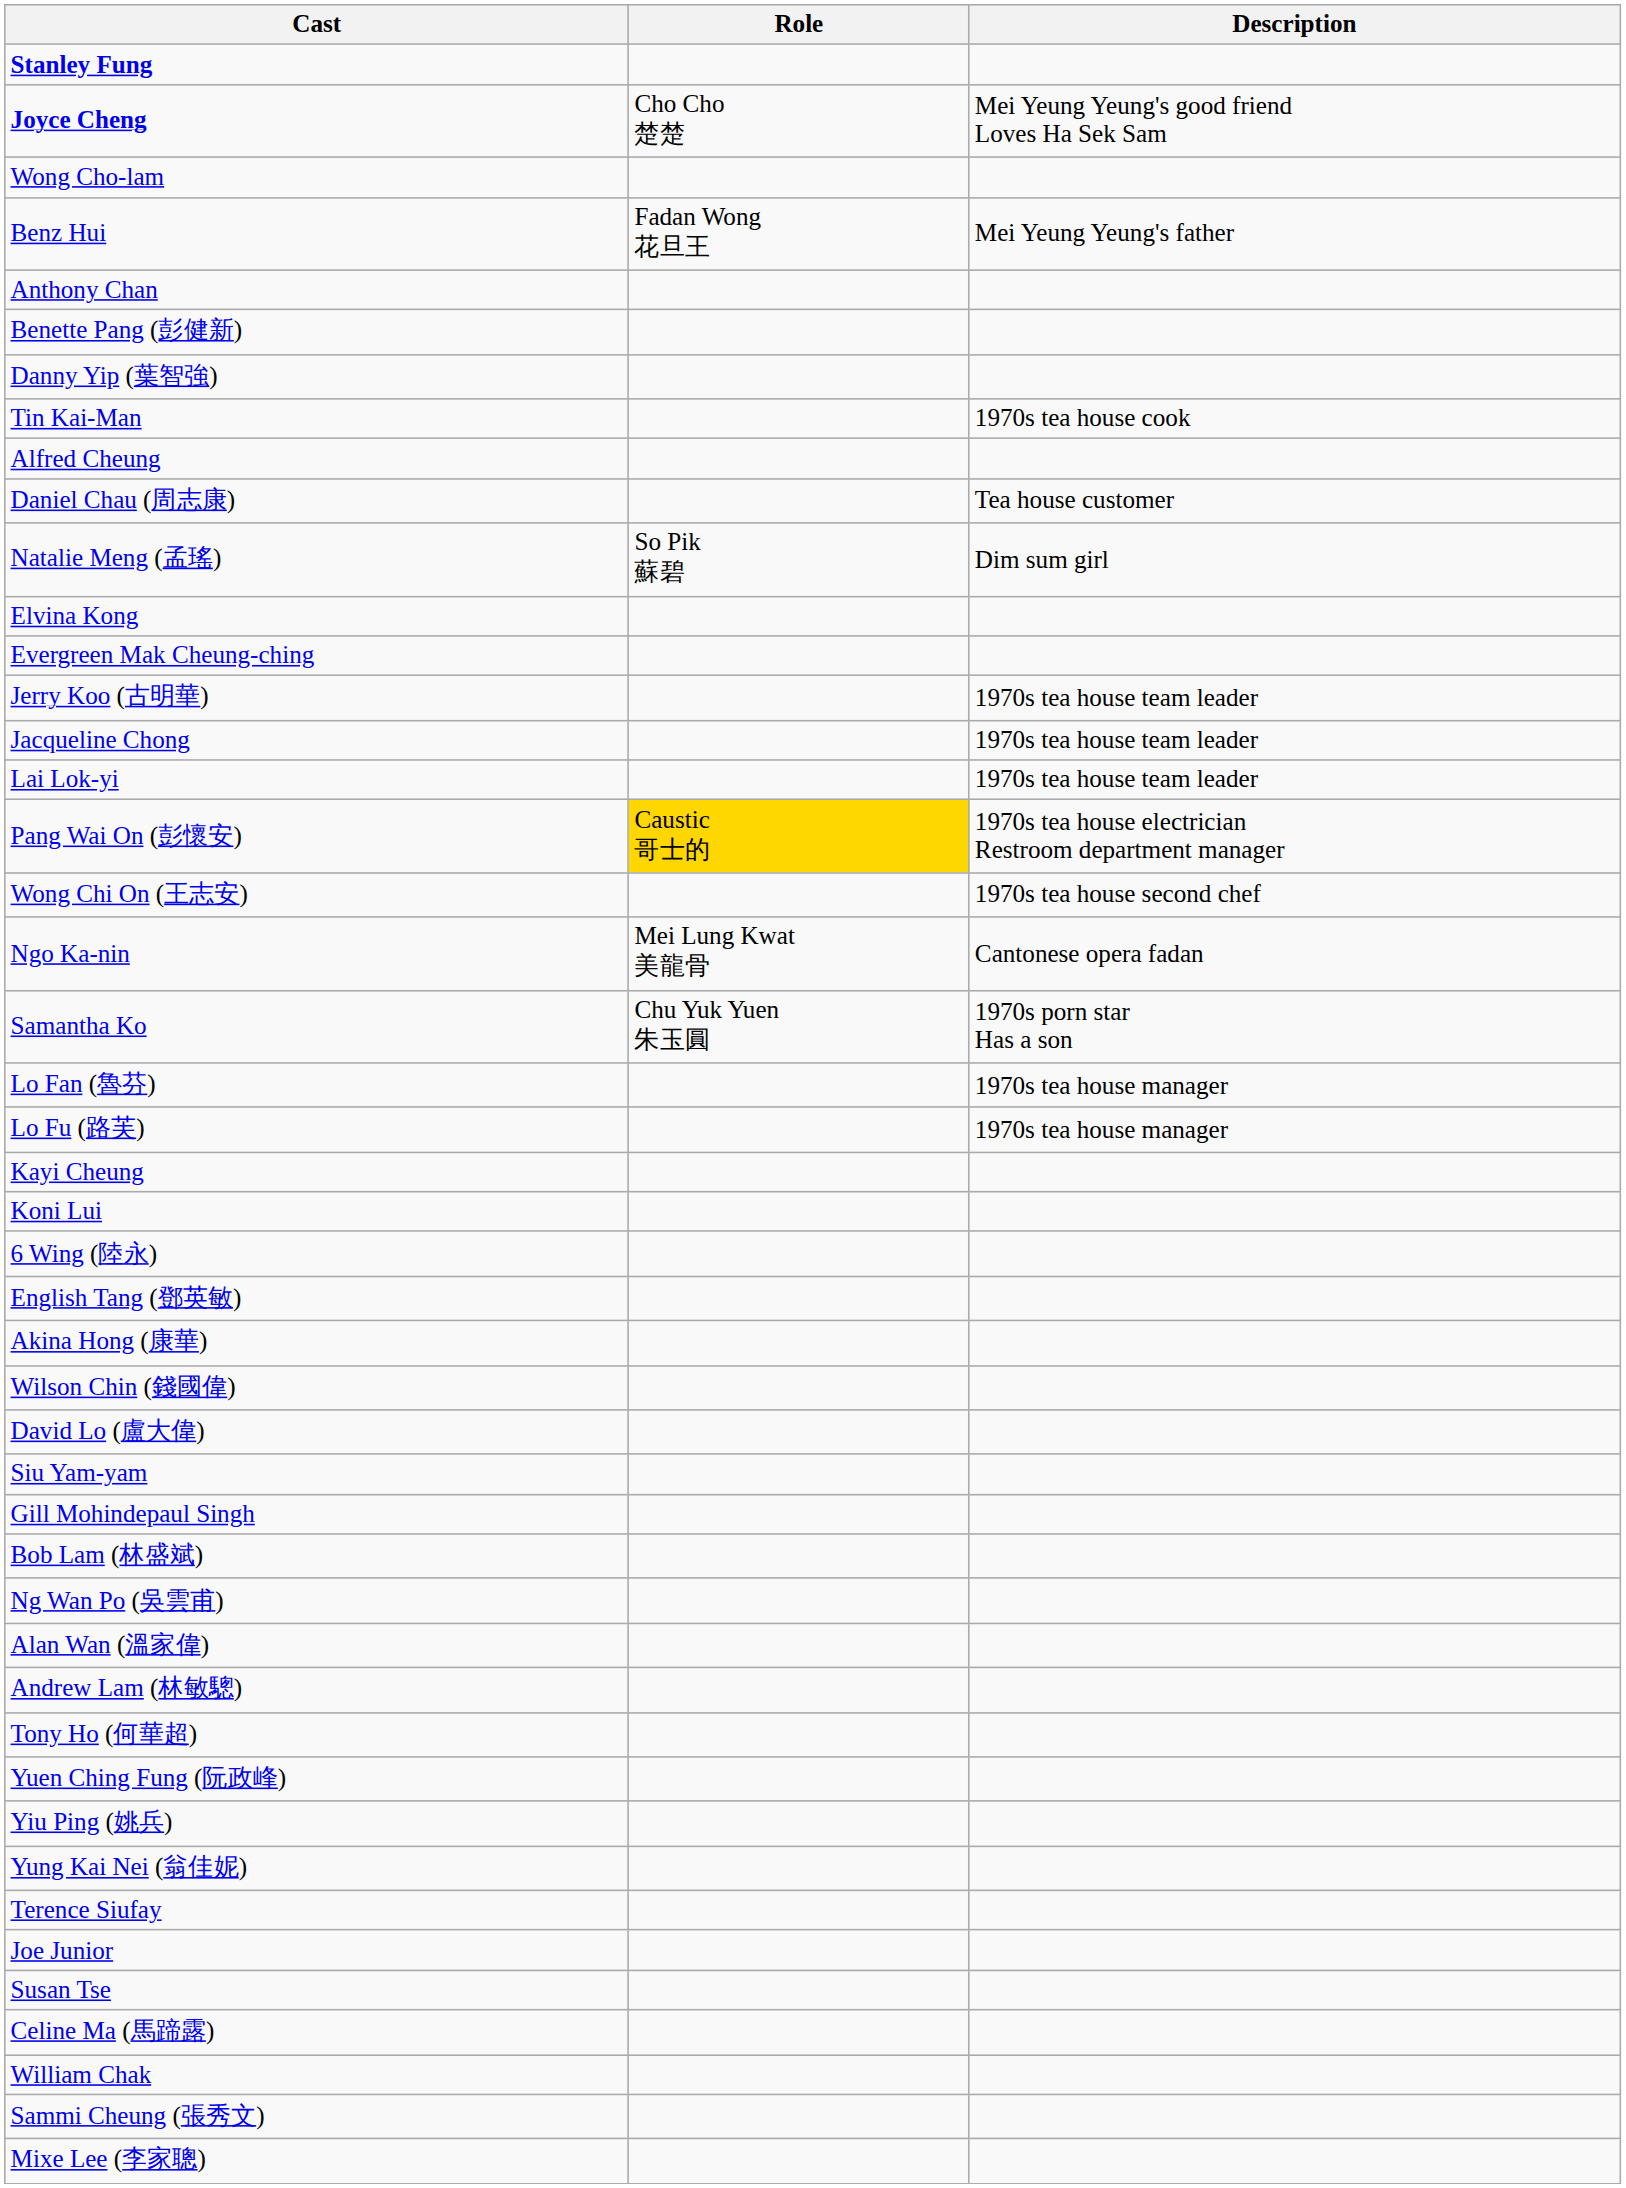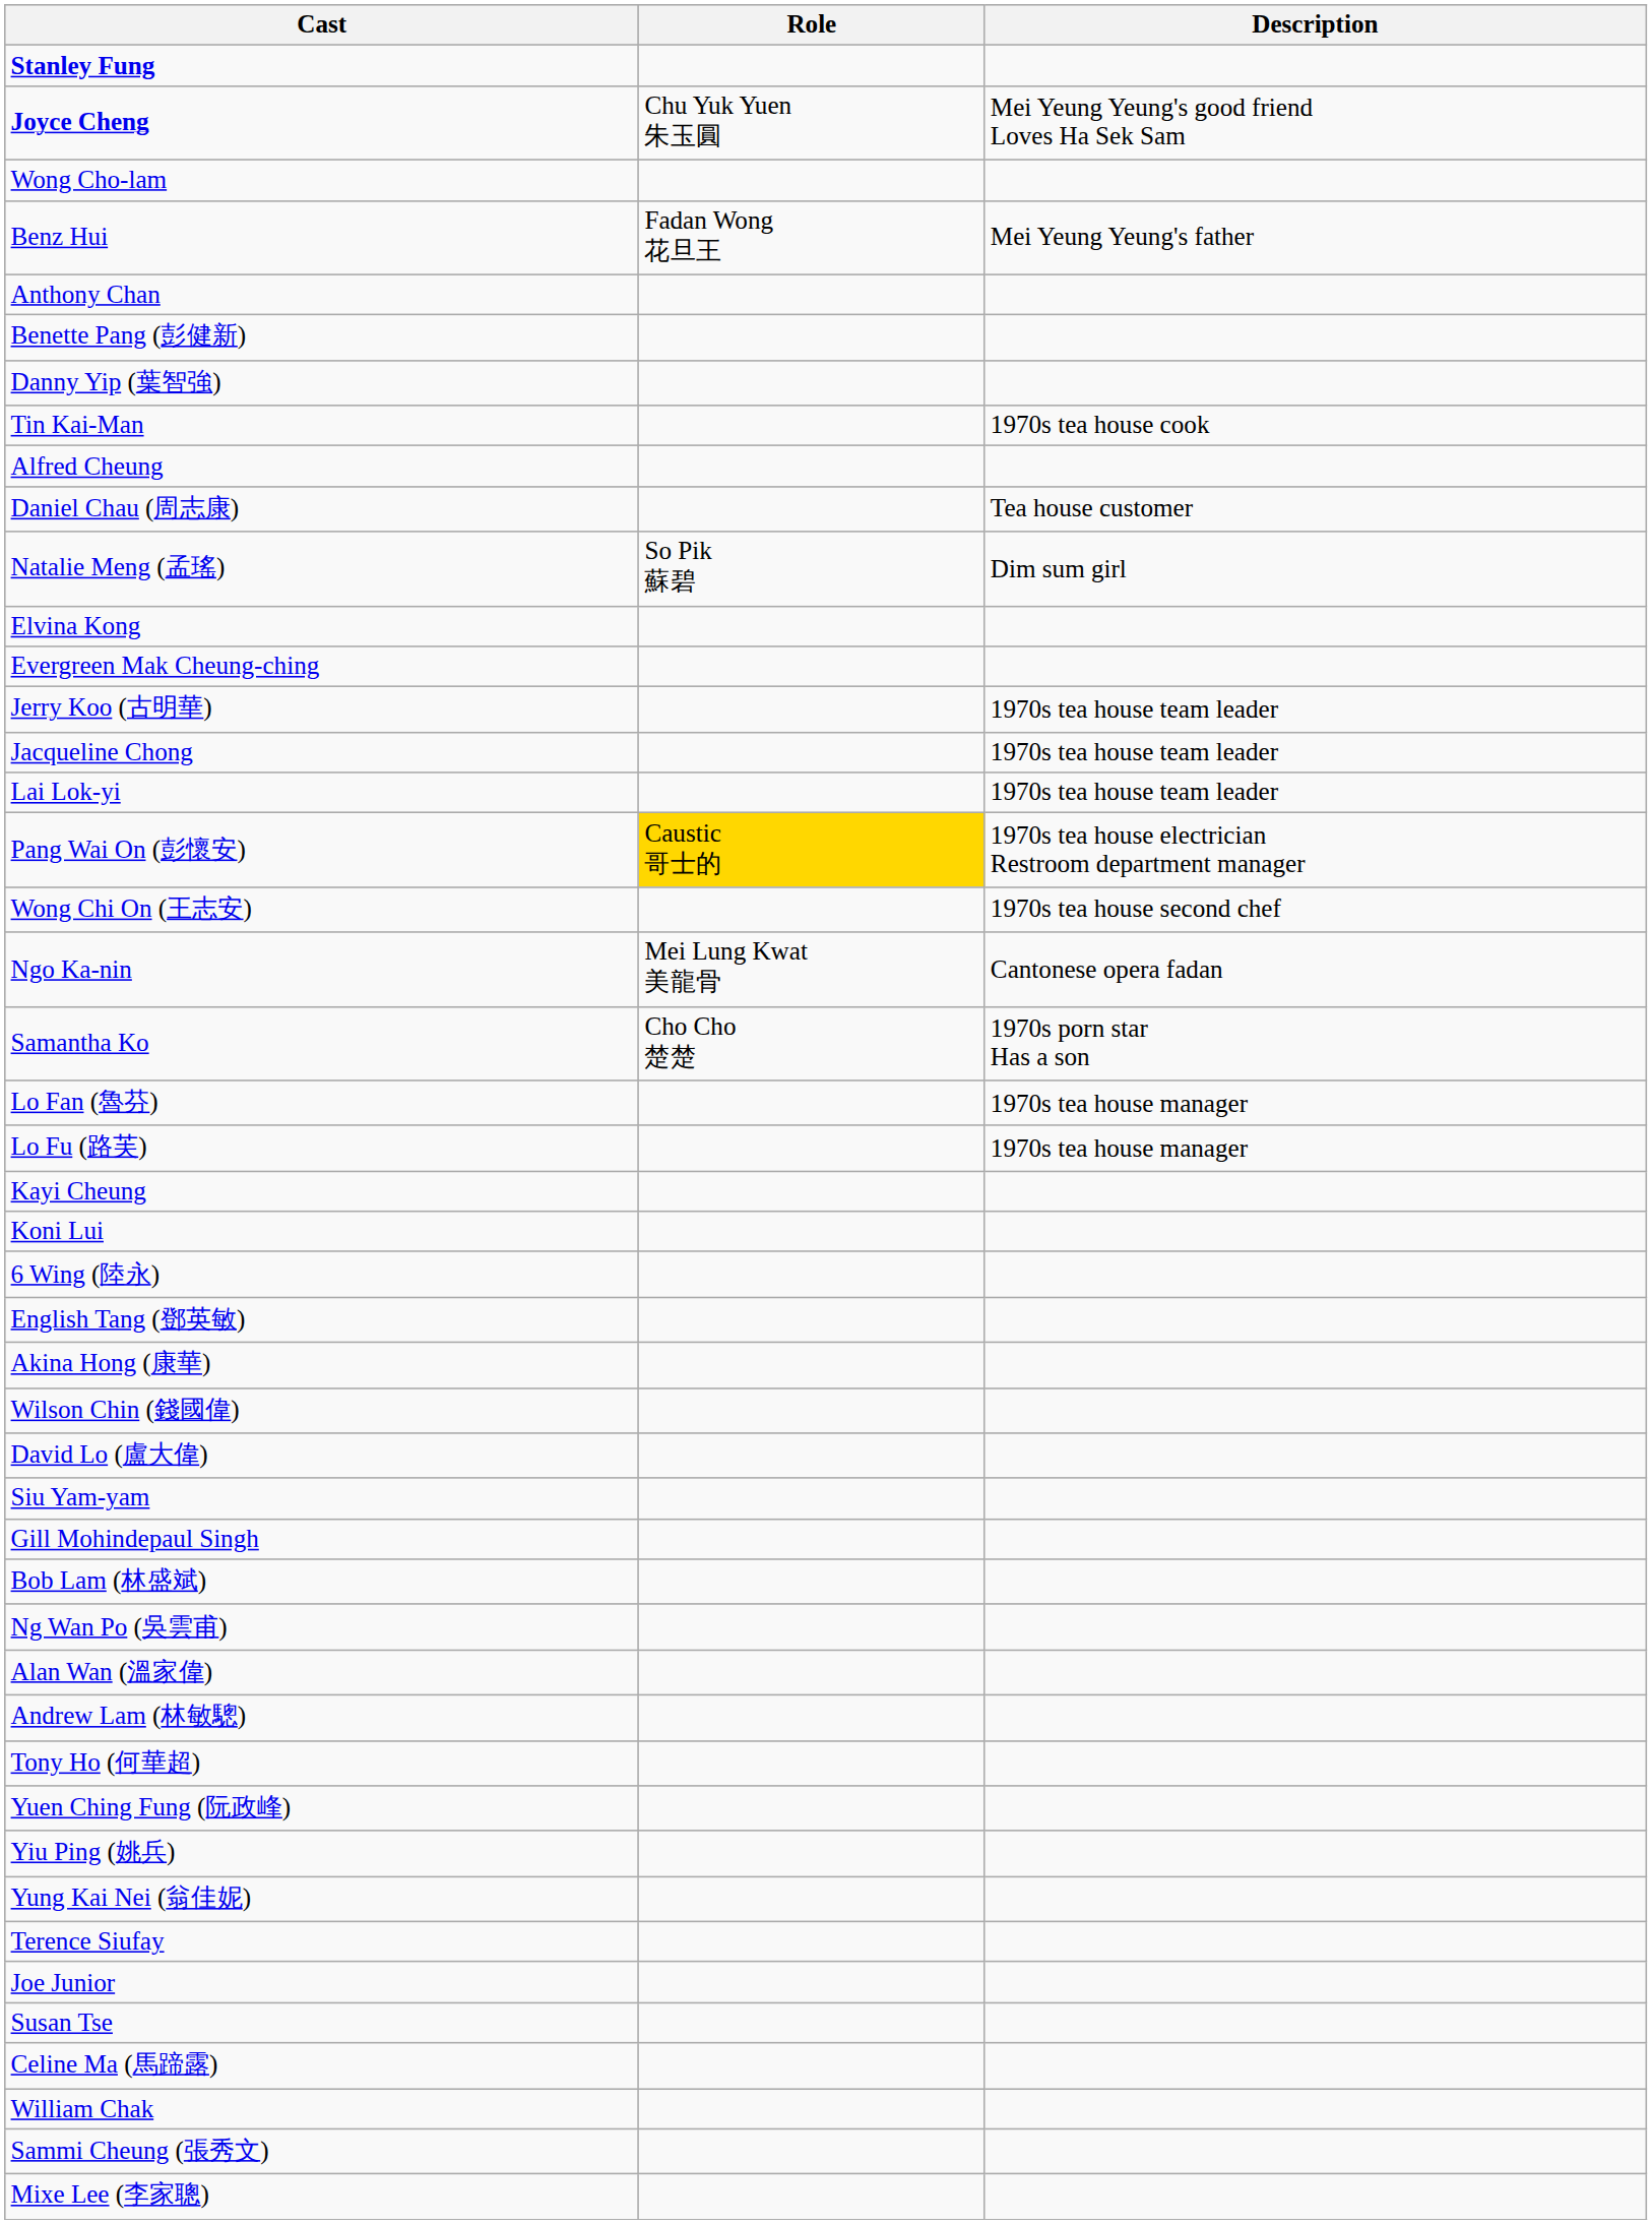 <table class="wikitable" width="65%">
 <tr>
 <th>Cast</th>
 <th>Role</th>
 <th>Description</th>
 </tr>
 <tr>
 <td><strong><a href='#'>Stanley Fung</a></strong></td>
 <td></td>
 </tr>
 <tr>
 <td><strong><a href='#'>Joyce Cheng</a></strong></td>
-<td>Cho Cho<br>楚楚</td>
+<td>Chu Yuk Yuen<br>朱玉圓</td>
 <td>Mei Yeung Yeung's good friend<br>Loves Ha Sek Sam</td>
 </tr>
 <tr>
 <td><a href='#'>Wong Cho-lam</a></td>
 <td></td>
 <td></td>
 </tr>
 <tr>
 <td><a href='#'>Benz Hui</a></td>
 <td>Fadan Wong<br>花旦王</td>
 <td>Mei Yeung Yeung's father</td>
 </tr>
 <tr>
 <td><a href='#'>Anthony Chan</a></td>
 <td></td>
 <td></td>
 </tr>
 <tr>
 <td><a href='#'>Benette Pang</a> (<a href='#'>彭健新</a>)</td>
 <td></td>
 <td></td>
 </tr>
 <tr>
 <td><a href='#'>Danny Yip</a> (<a href='#'>葉智強</a>)</td>
 <td></td>
 <td></td>
 </tr>
 <tr>
 <td><a href='#'>Tin Kai-Man</a></td>
 <td></td>
 <td>1970s tea house cook</td>
 </tr>
 <tr>
 <td><a href='#'>Alfred Cheung</a></td>
 <td></td>
 <td></td>
 </tr>
 <tr>
 <td><a href='#'>Daniel Chau</a> (<a href='#'>周志康</a>)</td>
 <td></td>
 <td>Tea house customer</td>
 </tr>
 <tr>
 <td><a href='#'>Natalie Meng</a> (<a href='#'>孟瑤</a>)</td>
 <td>So Pik<br>蘇碧</td>
 <td>Dim sum girl</td>
 </tr>
 <tr>
 <td><a href='#'>Elvina Kong</a></td>
 <td></td>
 <td></td>
 </tr>
 <tr>
 <td><a href='#'>Evergreen Mak Cheung-ching</a></td>
 <td></td>
 <td></td>
 </tr>
 <tr>
 <td><a href='#'>Jerry Koo</a> (<a href='#'>古明華</a>)</td>
 <td></td>
 <td>1970s tea house team leader</td>
 </tr>
 <tr>
 <td><a href='#'>Jacqueline Chong</a></td>
 <td></td>
 <td>1970s tea house team leader</td>
 </tr>
 <tr>
 <td><a href='#'>Lai Lok-yi</a></td>
 <td></td>
 <td>1970s tea house team leader</td>
 </tr>
 <tr>
 <td><a href='#'>Pang Wai On</a> (<a href='#'>彭懷安</a>)</td>
 <td style="background: gold;">Caustic<br>哥士的</td>
 <td>1970s tea house electrician<br>Restroom department manager</td>
 </tr>
 <tr>
 <td><a href='#'>Wong Chi On</a> (<a href='#'>王志安</a>)</td>
 <td></td>
 <td>1970s tea house second chef</td>
 </tr>
 <tr>
 <td><a href='#'>Ngo Ka-nin</a></td>
 <td>Mei Lung Kwat<br>美龍骨</td>
 <td>Cantonese opera fadan</td>
 </tr>
 <tr>
 <td><a href='#'>Samantha Ko</a></td>
-<td>Chu Yuk Yuen<br>朱玉圓</td>
+<td>Cho Cho<br>楚楚</td>
 <td>1970s porn star<br>Has a son</td>
 </tr>
 <tr>
 <td><a href='#'>Lo Fan</a> (<a href='#'>魯芬</a>)</td>
 <td></td>
 <td>1970s tea house manager</td>
 </tr>
 <tr>
 <td><a href='#'>Lo Fu</a> (<a href='#'>路芙</a>)</td>
 <td></td>
 <td>1970s tea house manager</td>
 </tr>
 <tr>
 <td><a href='#'>Kayi Cheung</a></td>
 <td></td>
 <td></td>
 </tr>
 <tr>
 <td><a href='#'>Koni Lui</a></td>
 <td></td>
 <td></td>
 </tr>
 <tr>
 <td><a href='#'>6 Wing</a> (<a href='#'>陸永</a>)</td>
 <td></td>
 <td></td>
 </tr>
 <tr>
 <td><a href='#'>English Tang</a> (<a href='#'>鄧英敏</a>)</td>
 <td></td>
 <td></td>
 </tr>
 <tr>
 <td><a href='#'>Akina Hong</a> (<a href='#'>康華</a>)</td>
 <td></td>
 <td></td>
 </tr>
 <tr>
 <td><a href='#'>Wilson Chin</a> (<a href='#'>錢國偉</a>)</td>
 <td></td>
 <td></td>
 </tr>
 <tr>
 <td><a href='#'>David Lo</a> (<a href='#'>盧大偉</a>)</td>
 <td></td>
 <td></td>
 </tr>
 <tr>
 <td><a href='#'>Siu Yam-yam</a></td>
 <td></td>
 <td></td>
 </tr>
 <tr>
 <td><a href='#'>Gill Mohindepaul Singh</a></td>
 <td></td>
 <td></td>
 </tr>
 <tr>
 <td><a href='#'>Bob Lam</a> (<a href='#'>林盛斌</a>)</td>
 <td></td>
 <td></td>
 </tr>
 <tr>
 <td><a href='#'>Ng Wan Po</a> (<a href='#'>吳雲甫</a>)</td>
 <td></td>
 <td></td>
 </tr>
 <tr>
 <td><a href='#'>Alan Wan</a> (<a href='#'>溫家偉</a>)</td>
 <td></td>
 <td></td>
 </tr>
 <tr>
 <td><a href='#'>Andrew Lam</a> (<a href='#'>林敏驄</a>)</td>
 <td></td>
 <td></td>
 </tr>
 <tr>
 <td><a href='#'>Tony Ho</a> (<a href='#'>何華超</a>)</td>
 <td></td>
 <td></td>
 </tr>
 <tr>
 <td><a href='#'>Yuen Ching Fung</a> (<a href='#'>阮政峰</a>)</td>
 <td></td>
 <td></td>
 </tr>
 <tr>
 <td><a href='#'>Yiu Ping</a> (<a href='#'>姚兵</a>)</td>
 <td></td>
 <td></td>
 </tr>
 <tr>
 <td><a href='#'>Yung Kai Nei</a> (<a href='#'>翁佳妮</a>)</td>
 <td></td>
 <td></td>
 </tr>
 <tr>
 <td><a href='#'>Terence Siufay</a></td>
 <td></td>
 <td></td>
 </tr>
 <tr>
 <td><a href='#'>Joe Junior</a></td>
 <td></td>
 <td></td>
 </tr>
 <tr>
 <td><a href='#'>Susan Tse</a></td>
 <td></td>
 <td></td>
 </tr>
 <tr>
 <td><a href='#'>Celine Ma</a> (<a href='#'>馬蹄露</a>)</td>
 <td></td>
 <td></td>
 </tr>
 <tr>
 <td><a href='#'>William Chak</a></td>
 <td></td>
 <td></td>
 </tr>
 <tr>
 <td><a href='#'>Sammi Cheung</a> (<a href='#'>張秀文</a>)</td>
 <td></td>
 <td></td>
 </tr>
 <tr>
 <td><a href='#'>Mixe Lee</a> (<a href='#'>李家聰</a>)</td>
 <td></td>
 <td></td>
 </tr>
 <tr>
 </tr>
 </table>
